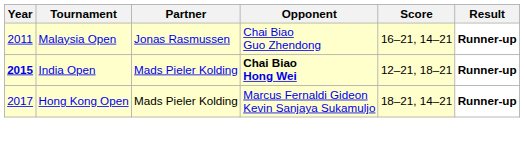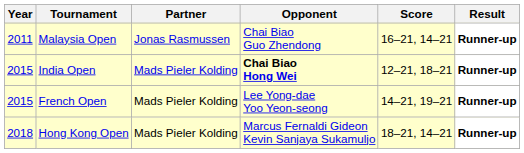 <table class="sortable wikitable" style="font-size: 90%;">
 <tr>
 <th>Year</th>
 <th>Tournament</th>
 <th>Partner</th>
 <th>Opponent</th>
 <th>Score</th>
 <th>Result</th>
 </tr>
 <tr style="background:#FFFFCC">
 <td align="center"><a href='#'>2011</a></td>
 <td align="left"><a href='#'>Malaysia Open</a></td>
 <td align="left"> <a href='#'>Jonas Rasmussen</a></td>
 <td align="left"> <a href='#'>Chai Biao</a> <br>  <a href='#'>Guo Zhendong</a></td>
 <td align="left">16–21, 14–21</td>
 <td style="text-align:left; background:white"> <strong>Runner-up</strong></td>
 </tr>
 <tr style="background:#FFFFCC">
-<td align="center"><strong><a href='#'>2015</a></strong></td>
+<td align="center"><a href='#'>2015</a></td>
 <td align="left"><a href='#'>India Open</a></td>
 <td align="left"> <a href='#'>Mads Pieler Kolding</a></td>
 <td align="left"><strong> Chai Biao <br>  <a href='#'>Hong Wei</a></strong></td>
 <td align="left">12–21, 18–21</td>
 <td style="text-align:left; background:white"> <strong>Runner-up</strong></td>
 </tr>
 <tr style="background:#FFFFCC">
-<td align="center"><a href='#'>2017</a></td>
+<td align="center"><a href='#'>2015</a></td>
+<td align="left"><a href='#'>French Open</a></td>
+<td align="left"> Mads Pieler Kolding</td>
+<td align="left"> <a href='#'>Lee Yong-dae</a> <br>  <a href='#'>Yoo Yeon-seong</a></td>
+<td align="left">14–21, 19–21</td>
+<td style="text-align:left; background:white"> <strong>Runner-up</strong></td>
+</tr>
+<tr style="background:#FFFFCC">
+<td align="center"><a href='#'>2018</a></td>
 <td align="left"><a href='#'>Hong Kong Open</a></td>
 <td align="left"> Mads Pieler Kolding</td>
 <td align="left"> <a href='#'>Marcus Fernaldi Gideon</a> <br>  <a href='#'>Kevin Sanjaya Sukamuljo</a></td>
 <td align="left">18–21, 14–21</td>
 <td style="text-align:left; background:white"> <strong>Runner-up</strong></td>
 </tr>
 </table>
